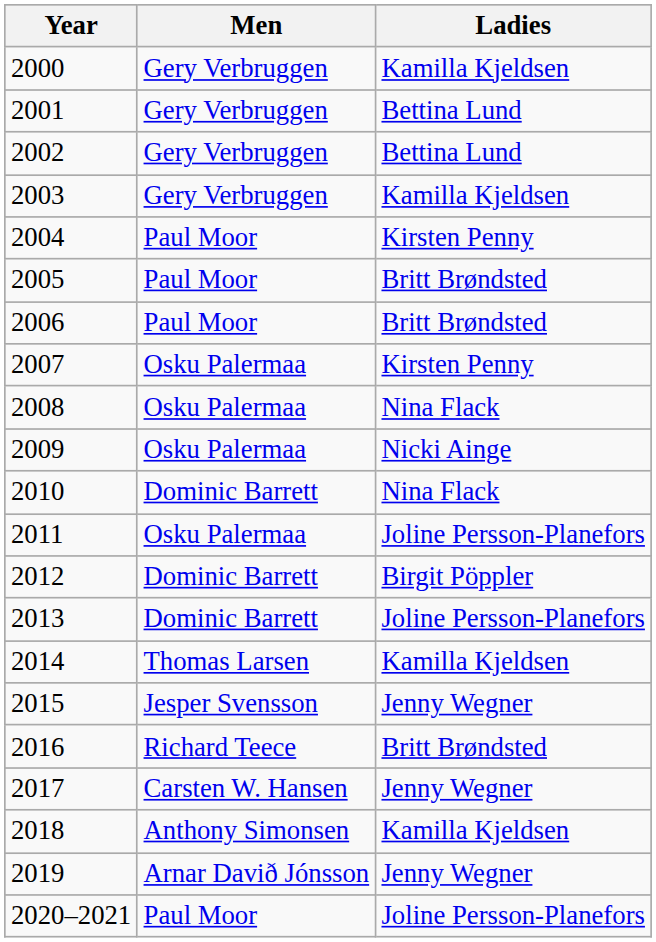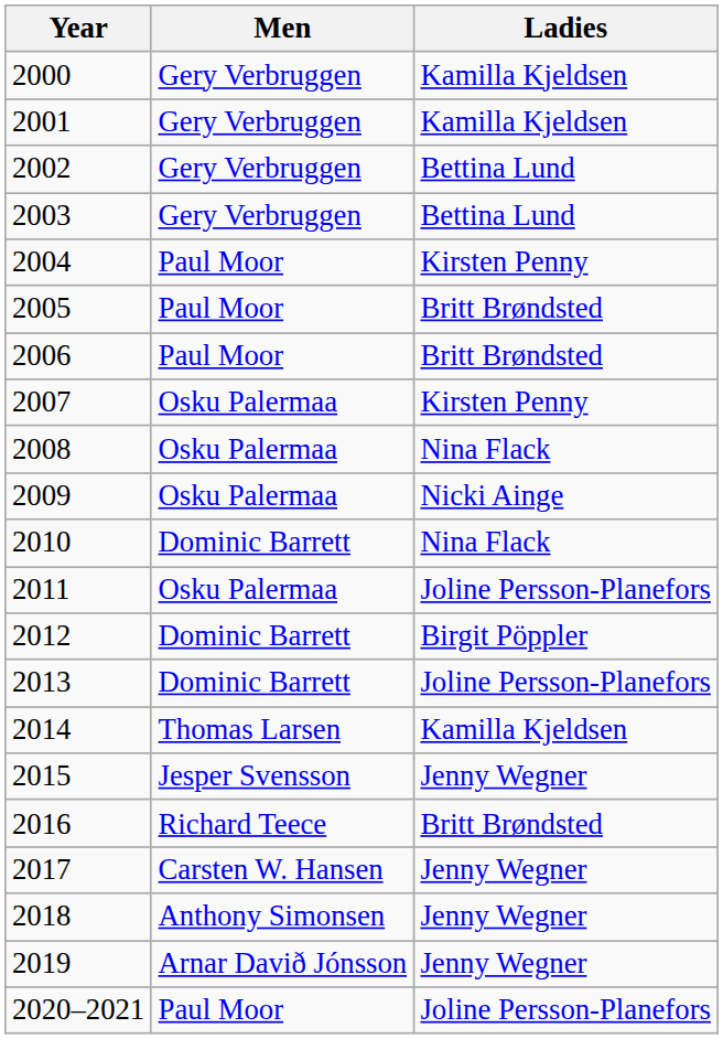 <table class="wikitable">
 <tr>
 <th>Year</th>
 <th>Men</th>
 <th>Ladies</th>
 </tr>
 <tr>
 <td>2000</td>
 <td><a href='#'>Gery Verbruggen</a></td>
 <td><a href='#'>Kamilla Kjeldsen</a></td>
 </tr>
 <tr>
 <td>2001</td>
 <td><a href='#'>Gery Verbruggen</a></td>
-<td><a href='#'>Bettina Lund</a></td>
+<td><a href='#'>Kamilla Kjeldsen</a></td>
 </tr>
 <tr>
 <td>2002</td>
 <td><a href='#'>Gery Verbruggen</a></td>
 <td><a href='#'>Bettina Lund</a></td>
 </tr>
 <tr>
 <td>2003</td>
 <td><a href='#'>Gery Verbruggen</a></td>
-<td><a href='#'>Kamilla Kjeldsen</a></td>
+<td><a href='#'>Bettina Lund</a></td>
 </tr>
 <tr>
 <td>2004</td>
 <td><a href='#'>Paul Moor</a></td>
 <td><a href='#'>Kirsten Penny</a></td>
 </tr>
 <tr>
 <td>2005</td>
 <td><a href='#'>Paul Moor</a></td>
 <td><a href='#'>Britt Brøndsted</a></td>
 </tr>
 <tr>
 <td>2006</td>
 <td><a href='#'>Paul Moor</a></td>
 <td><a href='#'>Britt Brøndsted</a></td>
 </tr>
 <tr>
 <td>2007</td>
 <td><a href='#'>Osku Palermaa</a></td>
 <td><a href='#'>Kirsten Penny</a></td>
 </tr>
 <tr>
 <td>2008</td>
 <td><a href='#'>Osku Palermaa</a></td>
 <td><a href='#'>Nina Flack</a></td>
 </tr>
 <tr>
 <td>2009</td>
 <td><a href='#'>Osku Palermaa</a></td>
 <td><a href='#'>Nicki Ainge</a></td>
 </tr>
 <tr>
 <td>2010</td>
 <td><a href='#'>Dominic Barrett</a></td>
 <td><a href='#'>Nina Flack</a></td>
 </tr>
 <tr>
 <td>2011</td>
 <td><a href='#'>Osku Palermaa</a></td>
 <td><a href='#'>Joline Persson-Planefors</a></td>
 </tr>
 <tr>
 <td>2012</td>
 <td><a href='#'>Dominic Barrett</a></td>
 <td><a href='#'>Birgit Pöppler</a></td>
 </tr>
 <tr>
 <td>2013</td>
 <td><a href='#'>Dominic Barrett</a></td>
 <td><a href='#'>Joline Persson-Planefors</a></td>
 </tr>
 <tr>
 <td>2014</td>
 <td><a href='#'>Thomas Larsen</a></td>
 <td><a href='#'>Kamilla Kjeldsen</a></td>
 </tr>
 <tr>
 <td>2015</td>
 <td><a href='#'>Jesper Svensson</a></td>
 <td><a href='#'>Jenny Wegner</a></td>
 </tr>
 <tr>
 <td>2016</td>
 <td><a href='#'>Richard Teece</a></td>
 <td><a href='#'>Britt Brøndsted</a></td>
 </tr>
 <tr>
 <td>2017</td>
 <td><a href='#'>Carsten W. Hansen</a></td>
 <td><a href='#'>Jenny Wegner</a></td>
 </tr>
 <tr>
 <td>2018</td>
 <td><a href='#'>Anthony Simonsen</a></td>
-<td><a href='#'>Kamilla Kjeldsen</a></td>
+<td><a href='#'>Jenny Wegner</a></td>
 </tr>
 <tr>
 <td>2019</td>
 <td><a href='#'>Arnar Davið Jónsson</a></td>
 <td><a href='#'>Jenny Wegner</a></td>
 </tr>
 <tr>
 <td>2020–2021</td>
 <td><a href='#'>Paul Moor</a></td>
 <td><a href='#'>Joline Persson-Planefors</a></td>
 </tr>
 </table>
